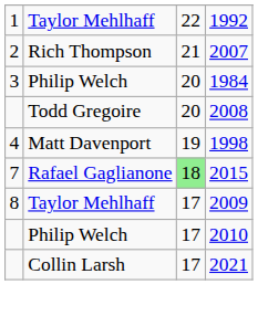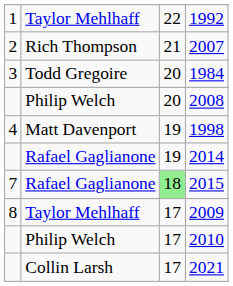 <table class="wikitable">
 <tr>
 </tr>
 <tr>
 <td>1</td>
 <td><a href='#'>Taylor Mehlhaff</a></td>
 <td>22</td>
 <td><a href='#'>1992</a></td>
 </tr>
 <tr>
 <td>2</td>
 <td>Rich Thompson</td>
 <td>21</td>
 <td><a href='#'>2007</a></td>
 </tr>
 <tr>
 <td>3</td>
-<td>Philip Welch</td>
+<td>Todd Gregoire</td>
 <td>20</td>
 <td><a href='#'>1984</a></td>
 </tr>
 <tr>
 <td></td>
-<td>Todd Gregoire</td>
+<td>Philip Welch</td>
 <td>20</td>
 <td><a href='#'>2008</a></td>
 </tr>
 <tr>
 <td>4</td>
 <td>Matt Davenport</td>
 <td>19</td>
 <td><a href='#'>1998</a></td>
+</tr>
+<tr>
+<td></td>
+<td><a href='#'>Rafael Gaglianone</a></td>
+<td>19</td>
+<td><a href='#'>2014</a></td>
 </tr>
 <tr>
 <td>7</td>
 <td><a href='#'>Rafael Gaglianone</a></td>
 <td style="background: lightgreen;">18</td>
 <td><a href='#'>2015</a></td>
 </tr>
 <tr>
 <td>8</td>
 <td><a href='#'>Taylor Mehlhaff</a></td>
 <td>17</td>
 <td><a href='#'>2009</a></td>
 </tr>
 <tr>
 <td></td>
 <td>Philip Welch</td>
 <td>17</td>
 <td><a href='#'>2010</a></td>
 </tr>
 <tr>
 <td></td>
 <td>Collin Larsh</td>
 <td>17</td>
 <td><a href='#'>2021</a></td>
 </tr>
 </table>
